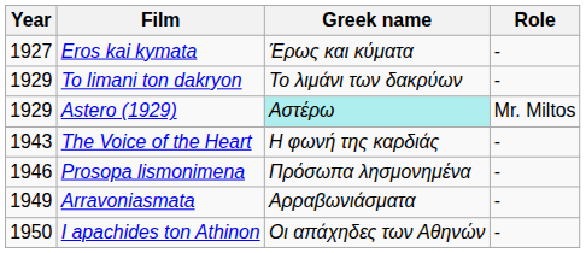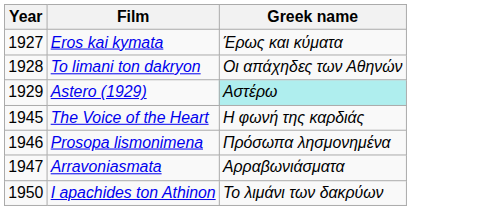 <table class="wikitable">
 <tr>
 <th>Year</th>
 <th>Film</th>
 <th>Greek name</th>
-<th>Role</th>
 </tr>
 <tr>
 <td>1927</td>
 <td><em><a href='#'>Eros kai kymata</a></em></td>
 <td><em>Έρως και κύματα</em></td>
-<td>-</td>
 </tr>
 <tr>
-<td>1929</td>
+<td>1928</td>
 <td><em><a href='#'>To limani ton dakryon</a></em></td>
-<td><em>Το λιμάνι των δακρύων</em></td>
-<td>-</td>
+<td><em>Οι απάχηδες των Αθηνών</em></td>
 </tr>
 <tr>
 <td>1929</td>
 <td><em><a href='#'>Astero (1929)</a></em></td>
 <td style="background: paleturquoise;"><em>Αστέρω</em></td>
-<td>Mr. Miltos</td>
 </tr>
 <tr>
-<td>1943</td>
+<td>1945</td>
 <td><em><a href='#'>The Voice of the Heart</a></em></td>
 <td><em>Η φωνή της καρδιάς</em></td>
-<td>-</td>
 </tr>
 <tr>
 <td>1946</td>
 <td><em><a href='#'>Prosopa lismonimena</a></em></td>
 <td><em>Πρόσωπα λησμονημένα</em></td>
-<td>-</td>
 </tr>
 <tr>
-<td>1949</td>
+<td>1947</td>
 <td><em><a href='#'>Arravoniasmata</a></em></td>
 <td><em>Αρραβωνιάσματα</em></td>
-<td>-</td>
 </tr>
 <tr>
 <td>1950</td>
 <td><em><a href='#'>I apachides ton Athinon</a></em></td>
-<td><em>Οι απάχηδες των Αθηνών</em></td>
-<td>-</td>
+<td><em>Το λιμάνι των δακρύων</em></td>
 </tr>
 </table>
